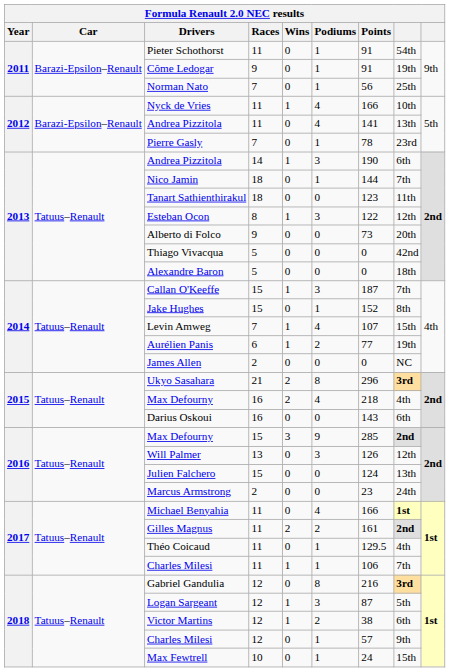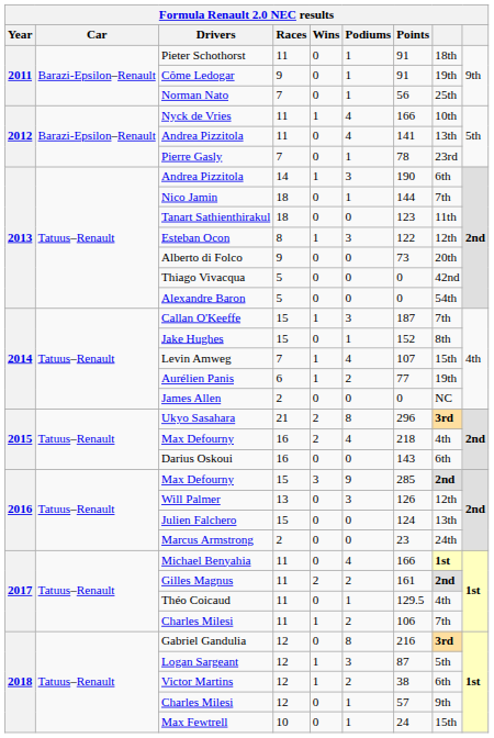 <table class="wikitable" style="font-size:85%">
 <tr>
 <th colspan="9"><a href='#'>Formula Renault 2.0 NEC</a> results</th>
 </tr>
 <tr>
 <th>Year</th>
 <th>Car</th>
 <th>Drivers</th>
 <th>Races</th>
 <th>Wins</th>
 <th>Podiums</th>
 <th>Points</th>
 <th></th>
 <th></th>
 </tr>
 <tr>
 <th rowspan=3><a href='#'>2011</a></th>
 <td rowspan=3><a href='#'>Barazi-Epsilon</a>–<a href='#'>Renault</a></td>
 <td> Pieter Schothorst</td>
 <td>11</td>
 <td>0</td>
 <td>1</td>
 <td>91</td>
-<td>54th</td>
+<td>18th</td>
 <td rowspan=3>9th</td>
 </tr>
 <tr>
 <td> <a href='#'>Côme Ledogar</a></td>
 <td>9</td>
 <td>0</td>
 <td>1</td>
 <td>91</td>
 <td>19th</td>
 </tr>
 <tr>
 <td> <a href='#'>Norman Nato</a></td>
 <td>7</td>
 <td>0</td>
 <td>1</td>
 <td>56</td>
 <td>25th</td>
 </tr>
 <tr>
 <th rowspan=3><a href='#'>2012</a></th>
 <td rowspan=3><a href='#'>Barazi-Epsilon</a>–<a href='#'>Renault</a></td>
 <td> <a href='#'>Nyck de Vries</a></td>
 <td>11</td>
 <td>1</td>
 <td>4</td>
 <td>166</td>
 <td>10th</td>
 <td rowspan=3>5th</td>
 </tr>
 <tr>
 <td> <a href='#'>Andrea Pizzitola</a></td>
 <td>11</td>
 <td>0</td>
 <td>4</td>
 <td>141</td>
 <td>13th</td>
 </tr>
 <tr>
 <td> <a href='#'>Pierre Gasly</a></td>
 <td>7</td>
 <td>0</td>
 <td>1</td>
 <td>78</td>
 <td>23rd</td>
 </tr>
 <tr>
 <th rowspan=7><a href='#'>2013</a></th>
 <td rowspan=7><a href='#'>Tatuus</a>–<a href='#'>Renault</a></td>
 <td> <a href='#'>Andrea Pizzitola</a></td>
 <td>14</td>
 <td>1</td>
 <td>3</td>
 <td>190</td>
 <td>6th</td>
 <td rowspan=7 style="background:#DFDFDF;"><strong>2nd</strong></td>
 </tr>
 <tr>
 <td> <a href='#'>Nico Jamin</a></td>
 <td>18</td>
 <td>0</td>
 <td>1</td>
 <td>144</td>
 <td>7th</td>
 </tr>
 <tr>
 <td> <a href='#'>Tanart Sathienthirakul</a></td>
 <td>18</td>
 <td>0</td>
 <td>0</td>
 <td>123</td>
 <td>11th</td>
 </tr>
 <tr>
 <td> <a href='#'>Esteban Ocon</a></td>
 <td>8</td>
 <td>1</td>
 <td>3</td>
 <td>122</td>
 <td>12th</td>
 </tr>
 <tr>
 <td> Alberto di Folco</td>
 <td>9</td>
 <td>0</td>
 <td>0</td>
 <td>73</td>
 <td>20th</td>
 </tr>
 <tr>
 <td> Thiago Vivacqua</td>
 <td>5</td>
 <td>0</td>
 <td>0</td>
 <td>0</td>
 <td>42nd</td>
 </tr>
 <tr>
 <td> <a href='#'>Alexandre Baron</a></td>
 <td>5</td>
 <td>0</td>
 <td>0</td>
 <td>0</td>
-<td>18th</td>
+<td>54th</td>
 </tr>
 <tr>
 <th rowspan=5><a href='#'>2014</a></th>
 <td rowspan=5><a href='#'>Tatuus</a>–<a href='#'>Renault</a></td>
 <td> <a href='#'>Callan O'Keeffe</a></td>
 <td>15</td>
 <td>1</td>
 <td>3</td>
 <td>187</td>
 <td>7th</td>
 <td rowspan=5>4th</td>
 </tr>
 <tr>
 <td> <a href='#'>Jake Hughes</a></td>
 <td>15</td>
 <td>0</td>
 <td>1</td>
 <td>152</td>
 <td>8th</td>
 </tr>
 <tr>
 <td> Levin Amweg</td>
 <td>7</td>
 <td>1</td>
 <td>4</td>
 <td>107</td>
 <td>15th</td>
 </tr>
 <tr>
 <td> <a href='#'>Aurélien Panis</a></td>
 <td>6</td>
 <td>1</td>
 <td>2</td>
 <td>77</td>
 <td>19th</td>
 </tr>
 <tr>
 <td> <a href='#'>James Allen</a></td>
 <td>2</td>
 <td>0</td>
 <td>0</td>
 <td>0</td>
 <td>NC</td>
 </tr>
 <tr>
 <th rowspan=3><a href='#'>2015</a></th>
 <td rowspan=3><a href='#'>Tatuus</a>–<a href='#'>Renault</a></td>
 <td> <a href='#'>Ukyo Sasahara</a></td>
 <td>21</td>
 <td>2</td>
 <td>8</td>
 <td>296</td>
 <td style="background:#FFDF9F;"><strong>3rd</strong></td>
 <td rowspan=3 style="background:#DFDFDF;"><strong>2nd</strong></td>
 </tr>
 <tr>
 <td> <a href='#'>Max Defourny</a></td>
 <td>16</td>
 <td>2</td>
 <td>4</td>
 <td>218</td>
 <td>4th</td>
 </tr>
 <tr>
 <td> Darius Oskoui</td>
 <td>16</td>
 <td>0</td>
 <td>0</td>
 <td>143</td>
 <td>6th</td>
 </tr>
 <tr>
 <th rowspan=4><a href='#'>2016</a></th>
 <td rowspan=4><a href='#'>Tatuus</a>–<a href='#'>Renault</a></td>
 <td> <a href='#'>Max Defourny</a></td>
 <td>15</td>
 <td>3</td>
 <td>9</td>
 <td>285</td>
 <td style="background:#DFDFDF;"><strong>2nd</strong></td>
 <td rowspan=4 style="background:#DFDFDF;"><strong>2nd</strong></td>
 </tr>
 <tr>
 <td> <a href='#'>Will Palmer</a></td>
 <td>13</td>
 <td>0</td>
 <td>3</td>
 <td>126</td>
 <td>12th</td>
 </tr>
 <tr>
 <td> <a href='#'>Julien Falchero</a></td>
 <td>15</td>
 <td>0</td>
 <td>0</td>
 <td>124</td>
 <td>13th</td>
 </tr>
 <tr>
 <td> <a href='#'>Marcus Armstrong</a></td>
 <td>2</td>
 <td>0</td>
 <td>0</td>
 <td>23</td>
 <td>24th</td>
 </tr>
 <tr>
 <th rowspan=4><a href='#'>2017</a></th>
 <td rowspan=4><a href='#'>Tatuus</a>–<a href='#'>Renault</a></td>
 <td> <a href='#'>Michael Benyahia</a></td>
 <td>11</td>
 <td>0</td>
 <td>4</td>
 <td>166</td>
 <td style="background:#FFFFBF;"><strong>1st</strong></td>
 <td rowspan=4 style="background:#FFFFBF;"><strong>1st</strong></td>
 </tr>
 <tr>
 <td> <a href='#'>Gilles Magnus</a></td>
 <td>11</td>
 <td>2</td>
 <td>2</td>
 <td>161</td>
 <td style="background:#DFDFDF;"><strong>2nd</strong></td>
 </tr>
 <tr>
 <td> Théo Coicaud</td>
 <td>11</td>
 <td>0</td>
 <td>1</td>
 <td>129.5</td>
 <td>4th</td>
 </tr>
 <tr>
 <td> <a href='#'>Charles Milesi</a></td>
 <td>11</td>
 <td>1</td>
-<td>1</td>
+<td>2</td>
 <td>106</td>
 <td>7th</td>
 </tr>
 <tr>
 <th rowspan=5><a href='#'>2018</a></th>
 <td rowspan=5><a href='#'>Tatuus</a>–<a href='#'>Renault</a></td>
 <td> Gabriel Gandulia</td>
 <td>12</td>
 <td>0</td>
 <td>8</td>
 <td>216</td>
 <td style="background:#FFDF9F;"><strong>3rd</strong></td>
 <td rowspan=5 style="background:#FFFFBF;"><strong>1st</strong></td>
 </tr>
 <tr>
 <td> <a href='#'>Logan Sargeant</a></td>
 <td>12</td>
 <td>1</td>
 <td>3</td>
 <td>87</td>
 <td>5th</td>
 </tr>
 <tr>
 <td> <a href='#'>Victor Martins</a></td>
 <td>12</td>
 <td>1</td>
 <td>2</td>
 <td>38</td>
 <td>6th</td>
 </tr>
 <tr>
 <td> <a href='#'>Charles Milesi</a></td>
 <td>12</td>
 <td>0</td>
 <td>1</td>
 <td>57</td>
 <td>9th</td>
 </tr>
 <tr>
 <td> <a href='#'>Max Fewtrell</a></td>
 <td>10</td>
 <td>0</td>
 <td>1</td>
 <td>24</td>
 <td>15th</td>
 </tr>
 </table>
